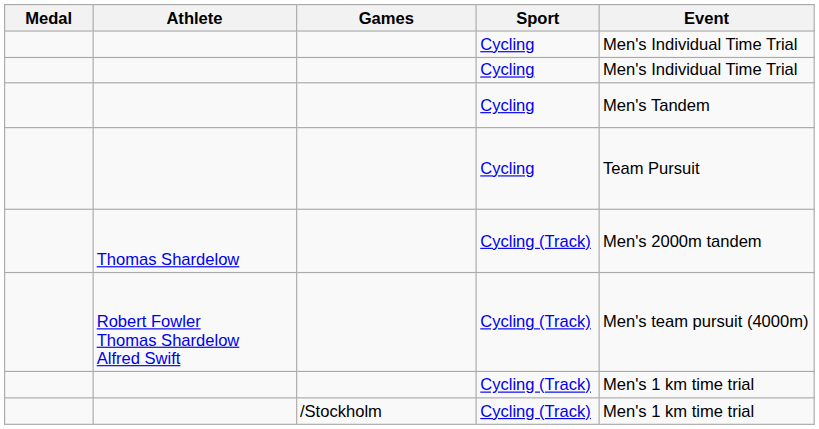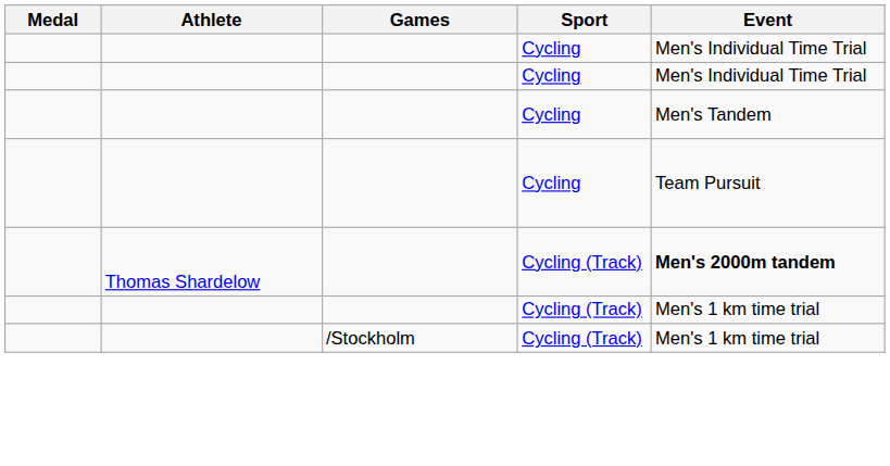 <table class="wikitable sortable" style="font-size:90%">
 <tr>
 <th width="70">Medal</th>
 <th width="170">Athlete</th>
 <th width="150">Games</th>
 <th width="100">Sport</th>
 <th width="180">Event</th>
 </tr>
 <tr>
 <td></td>
 <td> </td>
 <td></td>
 <td> <a href='#'>Cycling</a></td>
 <td>Men's Individual Time Trial</td>
 </tr>
 <tr>
 <td></td>
 <td> </td>
 <td></td>
 <td> <a href='#'>Cycling</a></td>
 <td>Men's Individual Time Trial</td>
 </tr>
 <tr>
 <td></td>
 <td><br><br></td>
 <td></td>
 <td> <a href='#'>Cycling</a></td>
 <td>Men's Tandem</td>
 </tr>
 <tr>
 <td></td>
 <td><br><br><br><br></td>
 <td></td>
 <td> <a href='#'>Cycling</a></td>
 <td>Team Pursuit</td>
 </tr>
 <tr>
 <td></td>
 <td><br><br><a href='#'>Thomas Shardelow</a></td>
 <td></td>
 <td> <a href='#'>Cycling (Track)</a></td>
-<td>Men's 2000m tandem</td>
-</tr>
-<tr>
-<td></td>
-<td><br><br><a href='#'>Robert Fowler</a><br><a href='#'>Thomas Shardelow</a><br><a href='#'>Alfred Swift</a></td>
-<td></td>
-<td> <a href='#'>Cycling (Track)</a></td>
-<td>Men's team pursuit (4000m)</td>
+<td><strong>Men's 2000m tandem</strong></td>
 </tr>
 <tr>
 <td></td>
 <td> </td>
 <td></td>
 <td> <a href='#'>Cycling (Track)</a></td>
 <td>Men's 1 km time trial</td>
 </tr>
 <tr>
 <td></td>
 <td> </td>
 <td>/Stockholm</td>
 <td> <a href='#'>Cycling (Track)</a></td>
 <td>Men's 1 km time trial</td>
 </tr>
 </table>
